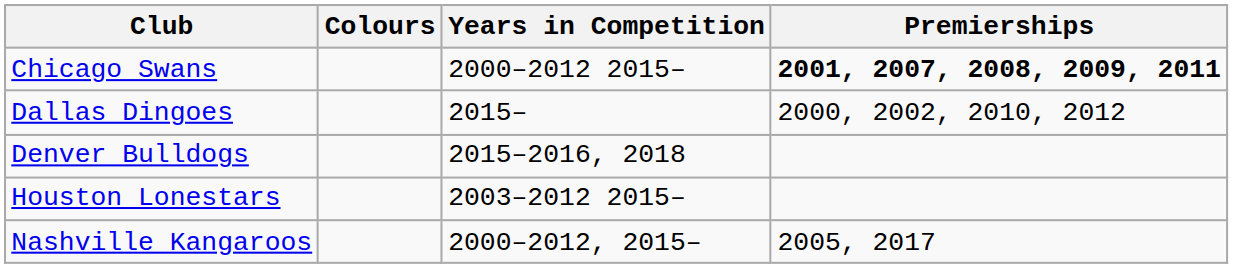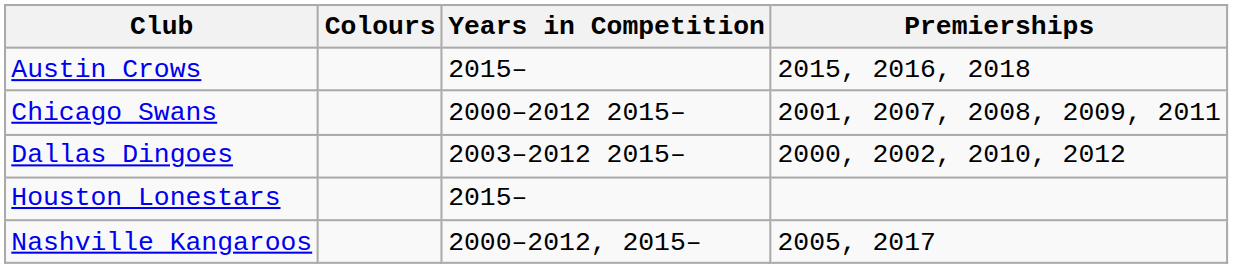 <table class="wikitable">
 <tr>
 <th>Club</th>
 <th>Colours</th>
 <th>Years in Competition</th>
 <th>Premierships</th>
 </tr>
 <tr>
+<td><a href='#'>Austin Crows</a></td>
+<td></td>
+<td>2015–</td>
+<td>2015, 2016, 2018</td>
+</tr>
+<tr>
 <td><a href='#'>Chicago Swans</a></td>
 <td></td>
 <td>2000–2012 2015–</td>
-<td><strong>2001, 2007, 2008, 2009, 2011</strong></td>
+<td>2001, 2007, 2008, 2009, 2011</td>
 </tr>
 <tr>
 <td><a href='#'>Dallas Dingoes</a></td>
 <td></td>
-<td>2015–</td>
+<td>2003–2012 2015–</td>
 <td>2000, 2002, 2010, 2012</td>
-</tr>
-<tr>
-<td><a href='#'>Denver Bulldogs</a></td>
-<td></td>
-<td>2015–2016, 2018</td>
-<td></td>
 </tr>
 <tr>
 <td><a href='#'>Houston Lonestars</a></td>
 <td></td>
-<td>2003–2012 2015–</td>
+<td>2015–</td>
 <td></td>
 </tr>
 <tr>
 <td><a href='#'>Nashville Kangaroos</a></td>
 <td></td>
 <td>2000–2012, 2015–</td>
 <td>2005, 2017</td>
 </tr>
 </table>
